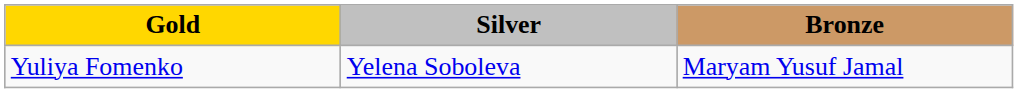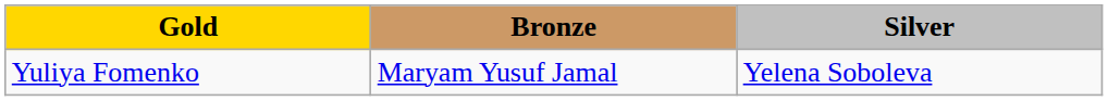 <table class="wikitable" style="text-align:left">
 <tr align="center">
 <td width=200 bgcolor=gold><strong>Gold</strong></td>
+<td width=200 bgcolor=CC9966><strong>Bronze</strong></td>
 <td width=200 bgcolor=silver><strong>Silver</strong></td>
-<td width=200 bgcolor=CC9966><strong>Bronze</strong></td>
 </tr>
 <tr>
 <td><a href='#'>Yuliya Fomenko</a><br><em></em></td>
+<td><a href='#'>Maryam Yusuf Jamal</a><br><em></em></td>
 <td><a href='#'>Yelena Soboleva</a><br><em></em></td>
-<td><a href='#'>Maryam Yusuf Jamal</a><br><em></em></td>
 </tr>
 </table>
